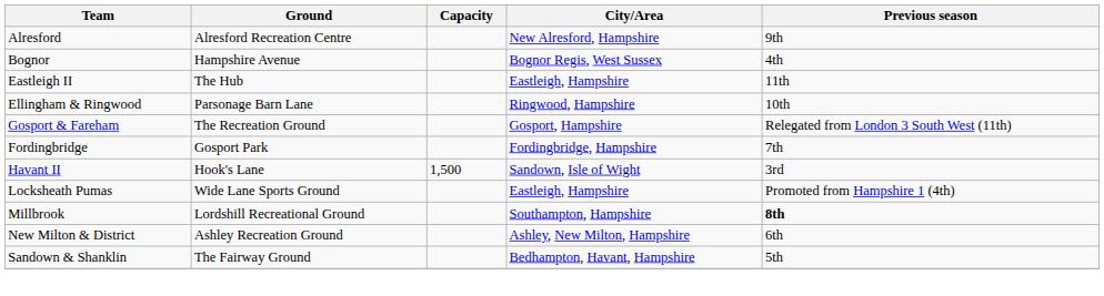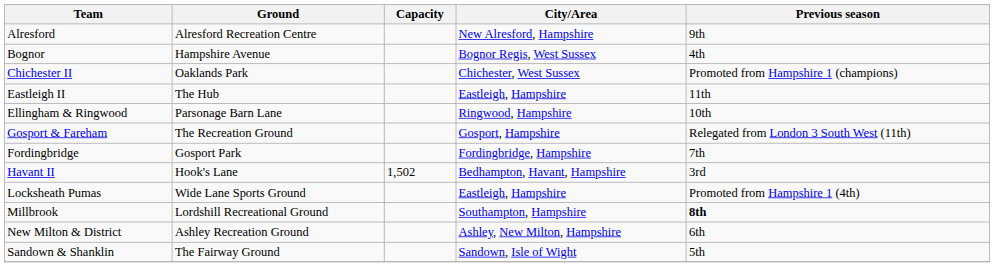 <table class="wikitable sortable" width=100%>
 <tr>
 <th>Team</th>
 <th>Ground</th>
 <th>Capacity</th>
 <th>City/Area</th>
 <th>Previous season</th>
 </tr>
 <tr>
 <td>Alresford</td>
 <td>Alresford Recreation Centre</td>
 <td></td>
 <td><a href='#'>New Alresford</a>, <a href='#'>Hampshire</a></td>
 <td>9th</td>
 </tr>
 <tr>
 <td>Bognor</td>
 <td>Hampshire Avenue</td>
 <td></td>
 <td><a href='#'>Bognor Regis</a>, <a href='#'>West Sussex</a></td>
 <td>4th</td>
+</tr>
+<tr>
+<td><a href='#'>Chichester II</a></td>
+<td>Oaklands Park</td>
+<td></td>
+<td><a href='#'>Chichester</a>, <a href='#'>West Sussex</a></td>
+<td>Promoted from <a href='#'>Hampshire 1</a> (champions)</td>
 </tr>
 <tr>
 <td>Eastleigh II</td>
 <td>The Hub</td>
 <td></td>
 <td><a href='#'>Eastleigh</a>, <a href='#'>Hampshire</a></td>
 <td>11th</td>
 </tr>
 <tr>
 <td>Ellingham & Ringwood</td>
 <td>Parsonage Barn Lane</td>
 <td></td>
 <td><a href='#'>Ringwood</a>, <a href='#'>Hampshire</a></td>
 <td>10th</td>
 </tr>
 <tr>
 <td><a href='#'>Gosport & Fareham</a></td>
 <td>The Recreation Ground</td>
 <td></td>
 <td><a href='#'>Gosport</a>, <a href='#'>Hampshire</a></td>
 <td>Relegated from <a href='#'>London 3 South West</a> (11th)</td>
 </tr>
 <tr>
 <td>Fordingbridge</td>
 <td>Gosport Park</td>
 <td></td>
 <td><a href='#'>Fordingbridge</a>, <a href='#'>Hampshire</a></td>
 <td>7th</td>
 </tr>
 <tr>
 <td><a href='#'>Havant II</a></td>
 <td>Hook's Lane</td>
-<td>1,500</td>
-<td><a href='#'>Sandown</a>, <a href='#'>Isle of Wight</a></td>
+<td>1,502</td>
+<td><a href='#'>Bedhampton</a>, <a href='#'>Havant</a>, <a href='#'>Hampshire</a></td>
 <td>3rd</td>
 </tr>
 <tr>
 <td>Locksheath Pumas</td>
 <td>Wide Lane Sports Ground</td>
 <td></td>
 <td><a href='#'>Eastleigh</a>, <a href='#'>Hampshire</a></td>
 <td>Promoted from <a href='#'>Hampshire 1</a> (4th)</td>
 </tr>
 <tr>
 <td>Millbrook</td>
 <td>Lordshill Recreational Ground</td>
 <td></td>
 <td><a href='#'>Southampton</a>, <a href='#'>Hampshire</a></td>
 <td><strong>8th</strong></td>
 </tr>
 <tr>
 <td>New Milton & District</td>
 <td>Ashley Recreation Ground</td>
 <td></td>
 <td><a href='#'>Ashley</a>, <a href='#'>New Milton</a>, <a href='#'>Hampshire</a></td>
 <td>6th</td>
 </tr>
 <tr>
 <td>Sandown & Shanklin</td>
 <td>The Fairway Ground</td>
 <td></td>
-<td><a href='#'>Bedhampton</a>, <a href='#'>Havant</a>, <a href='#'>Hampshire</a></td>
+<td><a href='#'>Sandown</a>, <a href='#'>Isle of Wight</a></td>
 <td>5th</td>
 </tr>
 <tr>
 </tr>
 </table>
